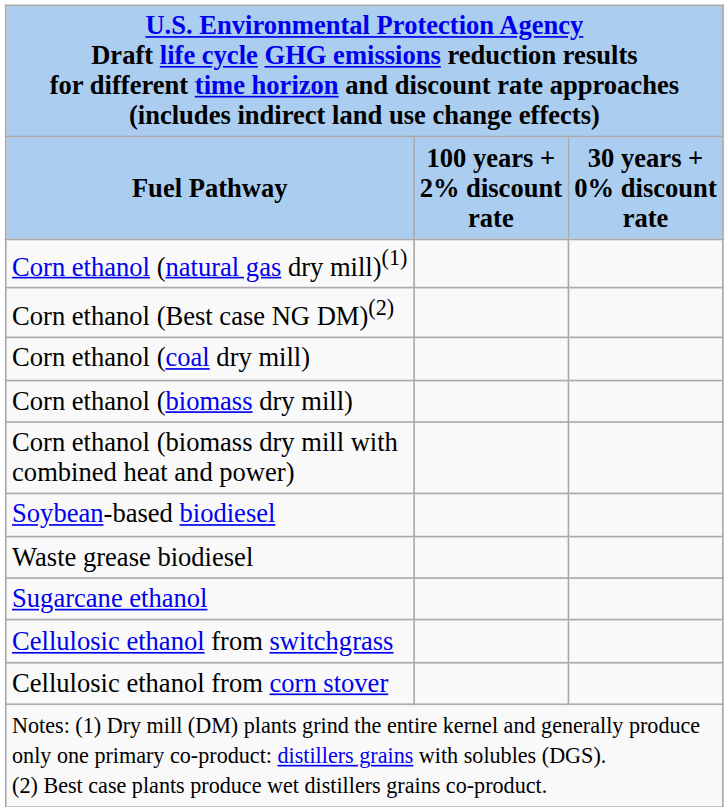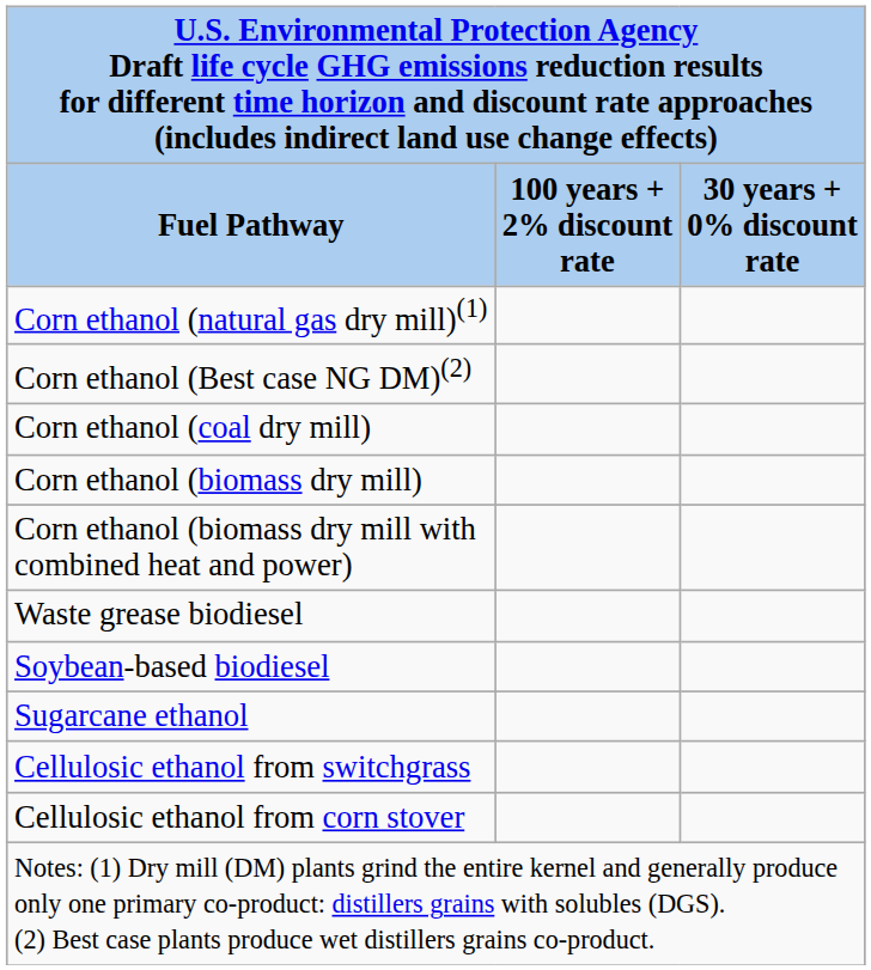 <table class="wikitable" style="float: right; margin-left: 10px">
 <tr>
 <th colspan="3" align=center style="background-color: #ABCDEF;"><a href='#'>U.S. Environmental Protection Agency</a><br>Draft <a href='#'>life cycle</a> <a href='#'>GHG emissions</a> reduction results<br> for different <a href='#'>time horizon</a> and discount rate approaches<br>(includes indirect land use change effects)</th>
 </tr>
 <tr>
 <th style="background-color: #ABCDEF;">Fuel Pathway</th>
 <th style="background-color: #ABCDEF;">100 years +<br> 2% discount<br>rate</th>
 <th style="background-color: #ABCDEF;">30 years +<br> 0% discount <br> rate</th>
 </tr>
 <tr>
 <td><a href='#'>Corn ethanol</a> (<a href='#'>natural gas</a> dry mill)<sup>(1)</sup></td>
 <td></td>
 <td></td>
 </tr>
 <tr>
 <td>Corn ethanol (Best case NG DM)<sup>(2)</sup></td>
 <td></td>
 <td></td>
 </tr>
 <tr>
 <td>Corn ethanol (<a href='#'>coal</a> dry mill)</td>
 <td></td>
 <td></td>
 </tr>
 <tr>
 <td>Corn ethanol (<a href='#'>biomass</a> dry mill)</td>
 <td></td>
 <td></td>
 </tr>
 <tr>
 <td>Corn ethanol (biomass dry mill with <br>combined heat and power)</td>
 <td></td>
 <td></td>
 </tr>
 <tr>
-<td><a href='#'>Soybean</a>-based <a href='#'>biodiesel</a></td>
+<td>Waste grease biodiesel</td>
 <td></td>
 <td></td>
 </tr>
 <tr>
-<td>Waste grease biodiesel</td>
+<td><a href='#'>Soybean</a>-based <a href='#'>biodiesel</a></td>
 <td></td>
 <td></td>
 </tr>
 <tr>
 <td><a href='#'>Sugarcane ethanol</a></td>
 <td></td>
 <td></td>
 </tr>
 <tr>
 <td><a href='#'>Cellulosic ethanol</a> from <a href='#'>switchgrass</a></td>
 <td></td>
 <td></td>
 </tr>
 <tr>
 <td>Cellulosic ethanol from <a href='#'>corn stover</a></td>
 <td></td>
 <td></td>
 </tr>
 <tr>
 <td colspan="3"><small>Notes: (1) Dry mill (DM) plants grind the entire kernel and generally produce<br> only one primary co-product: <a href='#'>distillers grains</a> with solubles (DGS).<br> (2) Best case plants produce wet distillers grains co-product.</small></td>
 </tr>
 </table>
